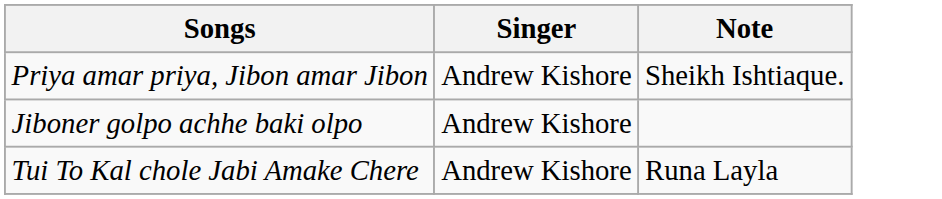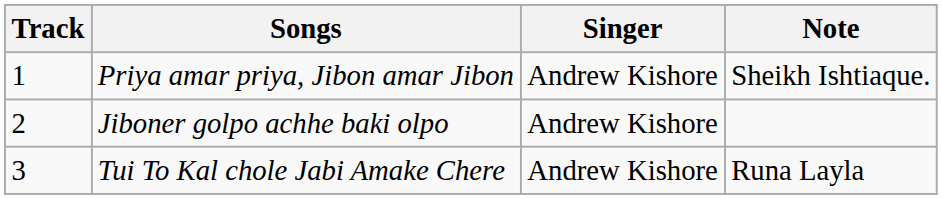 <table class="wikitable" style="font-size:95%;">
 <tr>
+<th>Track</th>
 <th>Songs</th>
 <th>Singer</th>
 <th>Note</th>
 </tr>
 <tr>
+<td>1</td>
 <td><em>Priya amar priya, Jibon amar Jibon</em></td>
 <td>Andrew Kishore</td>
 <td>Sheikh Ishtiaque.</td>
 </tr>
 <tr>
+<td>2</td>
 <td><em>Jiboner golpo achhe baki olpo</em></td>
 <td>Andrew Kishore</td>
 <td></td>
 </tr>
 <tr>
+<td>3</td>
 <td><em>Tui To Kal chole Jabi Amake Chere</em></td>
 <td>Andrew Kishore</td>
 <td>Runa Layla</td>
 </tr>
 </table>
